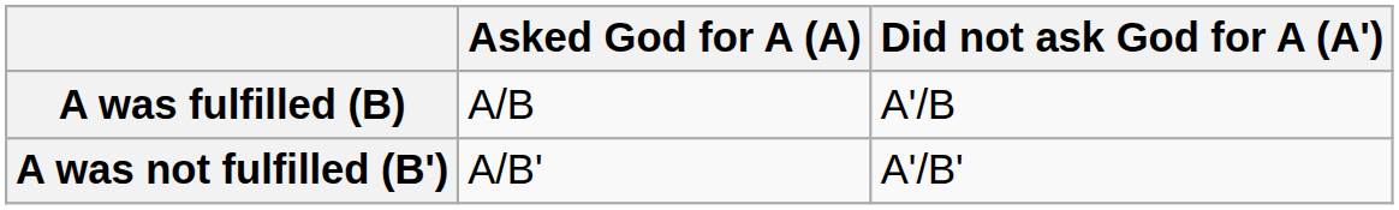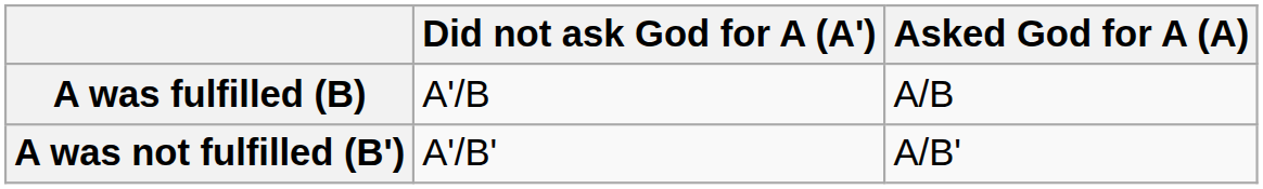 <table class="wikitable">
 <tr>
 <th></th>
+<th scope="col">Did not ask God for A (A')</th>
 <th scope="col">Asked God for A (A)</th>
-<th scope="col">Did not ask God for A (A')</th>
 </tr>
 <tr>
 <th scope="row">A was fulfilled (B)</th>
+<td>A'/B</td>
 <td>A/B</td>
-<td>A'/B</td>
 </tr>
 <tr>
 <th scope="row">A was not fulfilled (B')</th>
+<td>A'/B'</td>
 <td>A/B'</td>
-<td>A'/B'</td>
 </tr>
 </table>
